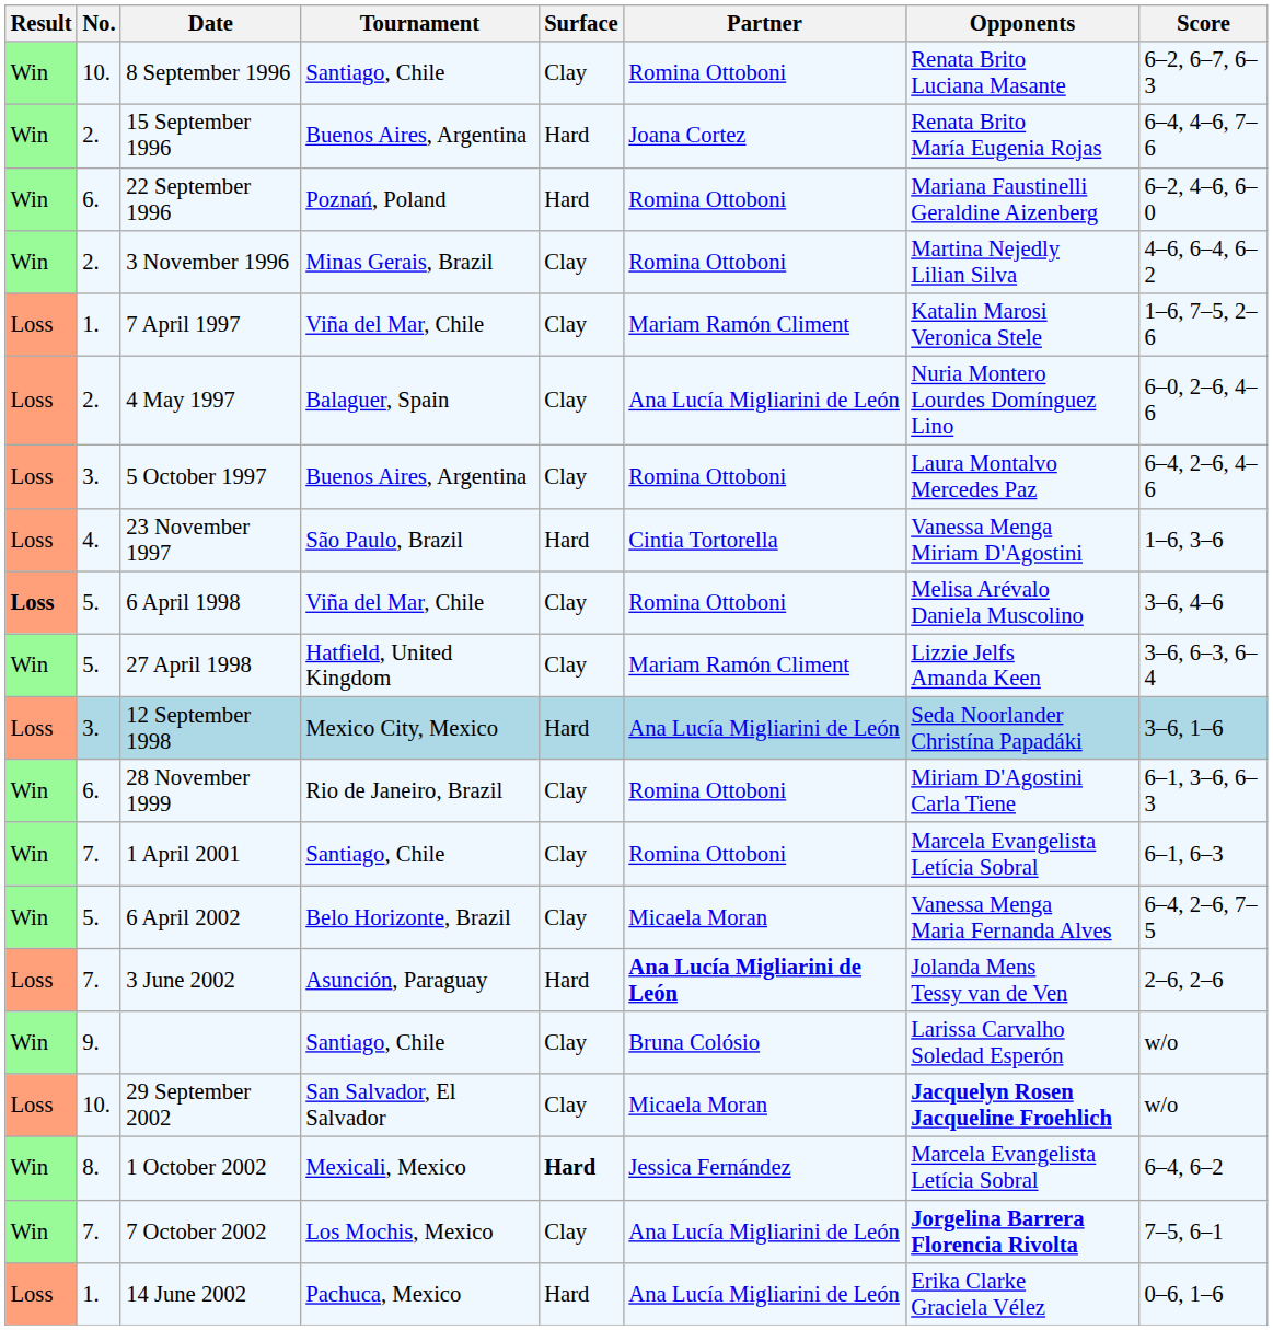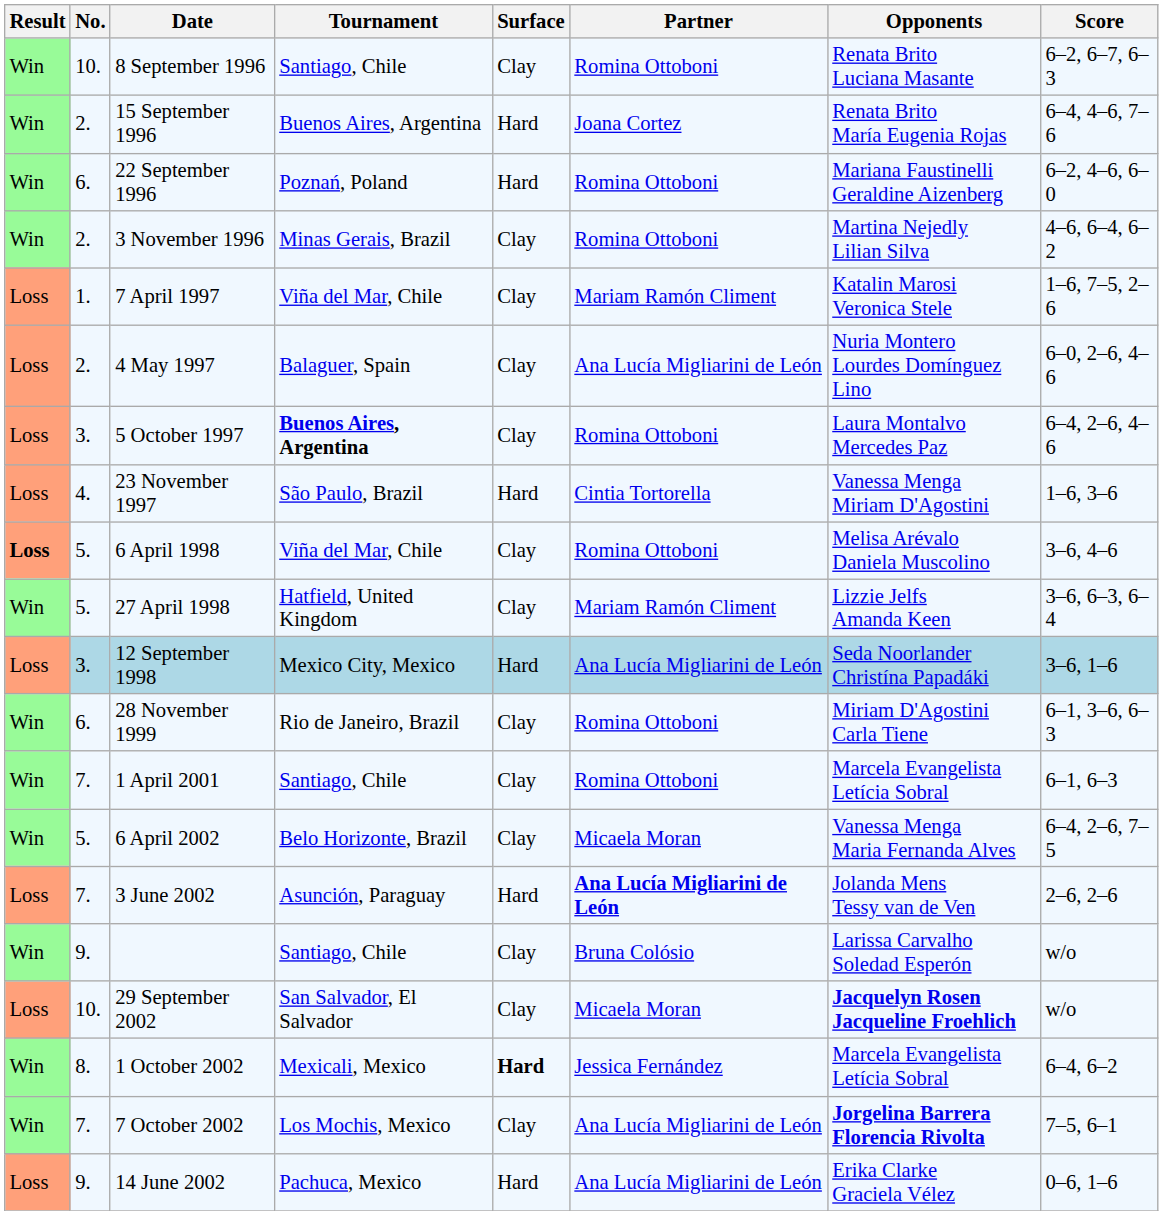 <table class="sortable wikitable" style=font-size:97%>
 <tr>
 <th>Result</th>
 <th>No.</th>
 <th>Date</th>
 <th>Tournament</th>
 <th>Surface</th>
 <th>Partner</th>
 <th>Opponents</th>
 <th>Score</th>
 </tr>
 <tr style="background:#f0f8ff;">
 <td style="background:#98fb98;">Win</td>
 <td>10.</td>
 <td>8 September 1996</td>
 <td><a href='#'>Santiago</a>, Chile</td>
 <td>Clay</td>
 <td> <a href='#'>Romina Ottoboni</a></td>
 <td> <a href='#'>Renata Brito</a> <br>  <a href='#'>Luciana Masante</a></td>
 <td>6–2, 6–7, 6–3</td>
 </tr>
 <tr style="background:#f0f8ff;">
 <td style="background:#98fb98;">Win</td>
 <td>2.</td>
 <td>15 September 1996</td>
 <td><a href='#'>Buenos Aires</a>, Argentina</td>
 <td>Hard</td>
 <td> <a href='#'>Joana Cortez</a></td>
 <td> <a href='#'>Renata Brito</a> <br>  <a href='#'>María Eugenia Rojas</a></td>
 <td>6–4, 4–6, 7–6</td>
 </tr>
 <tr style="background:#f0f8ff;">
 <td style="background:#98fb98;">Win</td>
 <td>6.</td>
 <td>22 September 1996</td>
 <td><a href='#'>Poznań</a>, Poland</td>
 <td>Hard</td>
 <td> <a href='#'>Romina Ottoboni</a></td>
 <td> <a href='#'>Mariana Faustinelli</a> <br>  <a href='#'>Geraldine Aizenberg</a></td>
 <td>6–2, 4–6, 6–0</td>
 </tr>
 <tr style="background:#f0f8ff;">
 <td style="background:#98fb98;">Win</td>
 <td>2.</td>
 <td>3 November 1996</td>
 <td><a href='#'>Minas Gerais</a>, Brazil</td>
 <td>Clay</td>
 <td> <a href='#'>Romina Ottoboni</a></td>
 <td> <a href='#'>Martina Nejedly</a> <br>  <a href='#'>Lilian Silva</a></td>
 <td>4–6, 6–4, 6–2</td>
 </tr>
 <tr style="background:#f0f8ff;">
 <td style="background:#ffa07a;">Loss</td>
 <td>1.</td>
 <td>7 April 1997</td>
 <td><a href='#'>Viña del Mar</a>, Chile</td>
 <td>Clay</td>
 <td> <a href='#'>Mariam Ramón Climent</a></td>
 <td> <a href='#'>Katalin Marosi</a> <br> <a href='#'>Veronica Stele</a></td>
 <td>1–6, 7–5, 2–6</td>
 </tr>
 <tr style="background:#f0f8ff;">
 <td style="background:#ffa07a;">Loss</td>
 <td>2.</td>
 <td>4 May 1997</td>
 <td><a href='#'>Balaguer</a>, Spain</td>
 <td>Clay</td>
 <td> <a href='#'>Ana Lucía Migliarini de León</a></td>
 <td> <a href='#'>Nuria Montero</a> <br>  <a href='#'>Lourdes Domínguez Lino</a></td>
 <td>6–0, 2–6, 4–6</td>
 </tr>
 <tr style="background:#f0f8ff;">
 <td style="background:#ffa07a;">Loss</td>
 <td>3.</td>
 <td>5 October 1997</td>
-<td><a href='#'>Buenos Aires</a>, Argentina</td>
+<td><strong><a href='#'>Buenos Aires</a>, Argentina</strong></td>
 <td>Clay</td>
 <td> <a href='#'>Romina Ottoboni</a></td>
 <td> <a href='#'>Laura Montalvo</a><br> <a href='#'>Mercedes Paz</a></td>
 <td>6–4, 2–6, 4–6</td>
 </tr>
 <tr style="background:#f0f8ff;">
 <td style="background:#ffa07a;">Loss</td>
 <td>4.</td>
 <td>23 November 1997</td>
 <td><a href='#'>São Paulo</a>, Brazil</td>
 <td>Hard</td>
 <td> <a href='#'>Cintia Tortorella</a></td>
 <td> <a href='#'>Vanessa Menga</a> <br>  <a href='#'>Miriam D'Agostini</a></td>
 <td>1–6, 3–6</td>
 </tr>
 <tr style="background:#f0f8ff;">
 <td style="background:#ffa07a;"><strong>Loss</strong></td>
 <td>5.</td>
 <td>6 April 1998</td>
 <td><a href='#'>Viña del Mar</a>, Chile</td>
 <td>Clay</td>
 <td> <a href='#'>Romina Ottoboni</a></td>
 <td> <a href='#'>Melisa Arévalo</a> <br>  <a href='#'>Daniela Muscolino</a></td>
 <td>3–6, 4–6</td>
 </tr>
 <tr style="background:#f0f8ff;">
 <td style="background:#98fb98;">Win</td>
 <td>5.</td>
 <td>27 April 1998</td>
 <td><a href='#'>Hatfield</a>, United Kingdom</td>
 <td>Clay</td>
 <td> <a href='#'>Mariam Ramón Climent</a></td>
 <td> <a href='#'>Lizzie Jelfs</a> <br>  <a href='#'>Amanda Keen</a></td>
 <td>3–6, 6–3, 6–4</td>
 </tr>
 <tr style="background:lightblue;">
 <td style="background:#ffa07a;">Loss</td>
 <td>3.</td>
 <td>12 September 1998</td>
 <td>Mexico City, Mexico</td>
 <td>Hard</td>
 <td> <a href='#'>Ana Lucía Migliarini de León</a></td>
 <td> <a href='#'>Seda Noorlander</a> <br>  <a href='#'>Christína Papadáki</a></td>
 <td>3–6, 1–6</td>
 </tr>
 <tr style="background:#f0f8ff;">
 <td style="background:#98fb98;">Win</td>
 <td>6.</td>
 <td>28 November 1999</td>
 <td>Rio de Janeiro, Brazil</td>
 <td>Clay</td>
 <td> <a href='#'>Romina Ottoboni</a></td>
 <td> <a href='#'>Miriam D'Agostini</a> <br>  <a href='#'>Carla Tiene</a></td>
 <td>6–1, 3–6, 6–3</td>
 </tr>
 <tr style="background:#f0f8ff;">
 <td style="background:#98fb98;">Win</td>
 <td>7.</td>
 <td>1 April 2001</td>
 <td><a href='#'>Santiago</a>, Chile</td>
 <td>Clay</td>
 <td> <a href='#'>Romina Ottoboni</a></td>
 <td> <a href='#'>Marcela Evangelista</a> <br>  <a href='#'>Letícia Sobral</a></td>
 <td>6–1, 6–3</td>
 </tr>
 <tr style="background:#f0f8ff;">
 <td style="background:#98fb98;">Win</td>
 <td>5.</td>
 <td>6 April 2002</td>
 <td><a href='#'>Belo Horizonte</a>, Brazil</td>
 <td>Clay</td>
 <td> <a href='#'>Micaela Moran</a></td>
 <td> <a href='#'>Vanessa Menga</a> <br>  <a href='#'>Maria Fernanda Alves</a></td>
 <td>6–4, 2–6, 7–5</td>
 </tr>
 <tr style="background:#f0f8ff;">
 <td style="background:#ffa07a;">Loss</td>
 <td>7.</td>
 <td>3 June 2002</td>
 <td><a href='#'>Asunción</a>, Paraguay</td>
 <td>Hard</td>
 <td><strong> <a href='#'>Ana Lucía Migliarini de León</a></strong></td>
 <td> <a href='#'>Jolanda Mens</a> <br>  <a href='#'>Tessy van de Ven</a></td>
 <td>2–6, 2–6</td>
 </tr>
 <tr bgcolor=#f0f8ff>
 <td style="background:#98fb98;">Win</td>
 <td>9.</td>
 <td></td>
 <td><a href='#'>Santiago</a>, Chile</td>
 <td>Clay</td>
 <td> <a href='#'>Bruna Colósio</a></td>
 <td> <a href='#'>Larissa Carvalho</a> <br>  <a href='#'>Soledad Esperón</a></td>
 <td>w/o</td>
 </tr>
 <tr style="background:#f0f8ff;">
 <td style="background:#ffa07a;">Loss</td>
 <td>10.</td>
 <td>29 September 2002</td>
 <td><a href='#'>San Salvador</a>, El Salvador</td>
 <td>Clay</td>
 <td> <a href='#'>Micaela Moran</a></td>
 <td><strong> <a href='#'>Jacquelyn Rosen</a> <br>  <a href='#'>Jacqueline Froehlich</a></strong></td>
 <td>w/o</td>
 </tr>
 <tr style="background:#f0f8ff;">
 <td style="background:#98fb98;">Win</td>
 <td>8.</td>
 <td>1 October 2002</td>
 <td><a href='#'>Mexicali</a>, Mexico</td>
 <td><strong>Hard</strong></td>
 <td> <a href='#'>Jessica Fernández</a></td>
 <td> <a href='#'>Marcela Evangelista</a> <br>  <a href='#'>Letícia Sobral</a></td>
 <td>6–4, 6–2</td>
 </tr>
 <tr style="background:#f0f8ff;">
 <td style="background:#98fb98;">Win</td>
 <td>7.</td>
 <td>7 October 2002</td>
 <td><a href='#'>Los Mochis</a>, Mexico</td>
 <td>Clay</td>
 <td> <a href='#'>Ana Lucía Migliarini de León</a></td>
 <td><strong> <a href='#'>Jorgelina Barrera</a> <br>  <a href='#'>Florencia Rivolta</a></strong></td>
 <td>7–5, 6–1</td>
 </tr>
 <tr style="background:#f0f8ff;">
 <td style="background:#ffa07a;">Loss</td>
-<td>1.</td>
+<td>9.</td>
 <td>14 June 2002</td>
 <td><a href='#'>Pachuca</a>, Mexico</td>
 <td>Hard</td>
 <td> <a href='#'>Ana Lucía Migliarini de León</a></td>
 <td> <a href='#'>Erika Clarke</a> <br>  <a href='#'>Graciela Vélez</a></td>
 <td>0–6, 1–6</td>
 </tr>
 </table>
